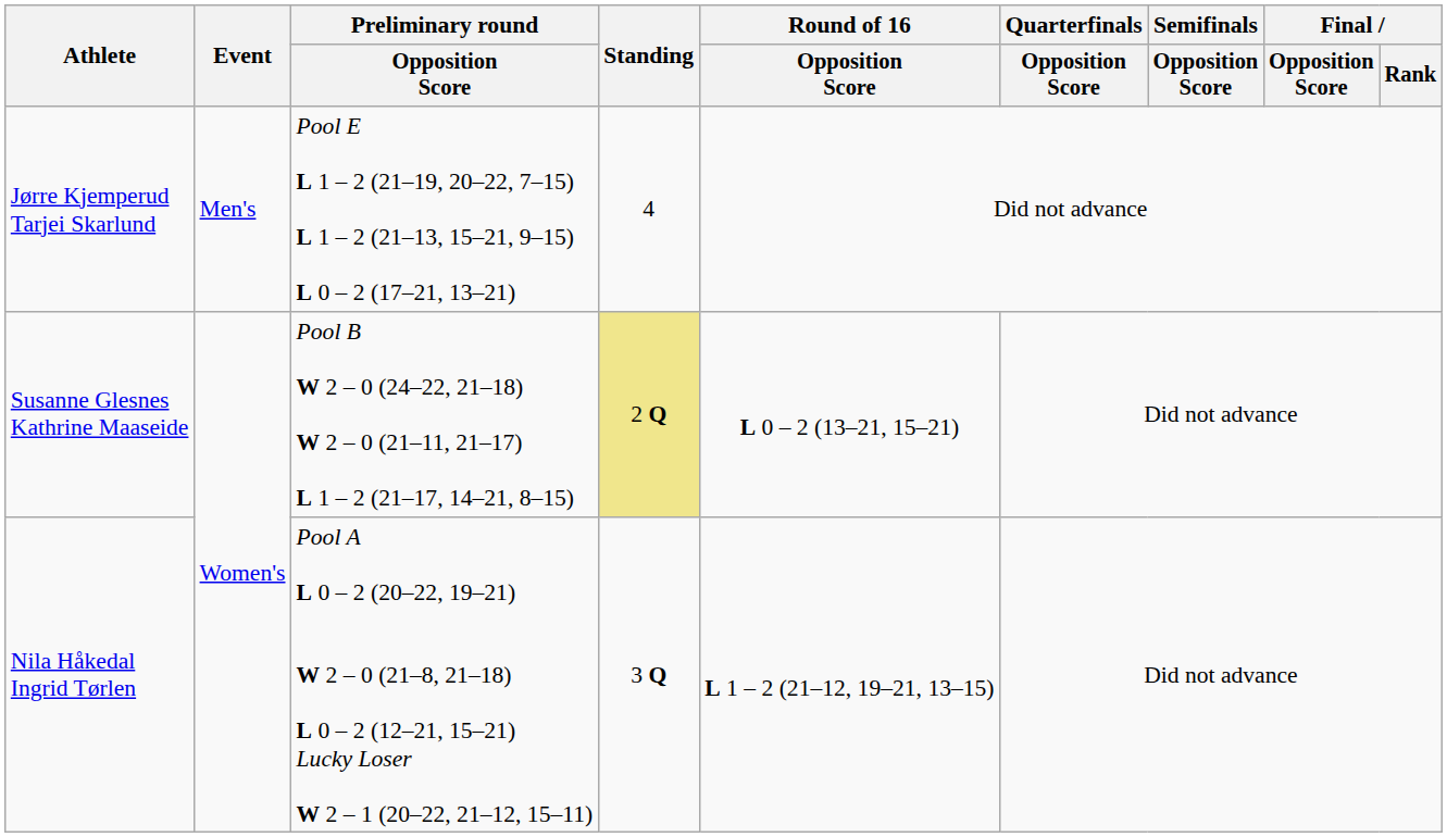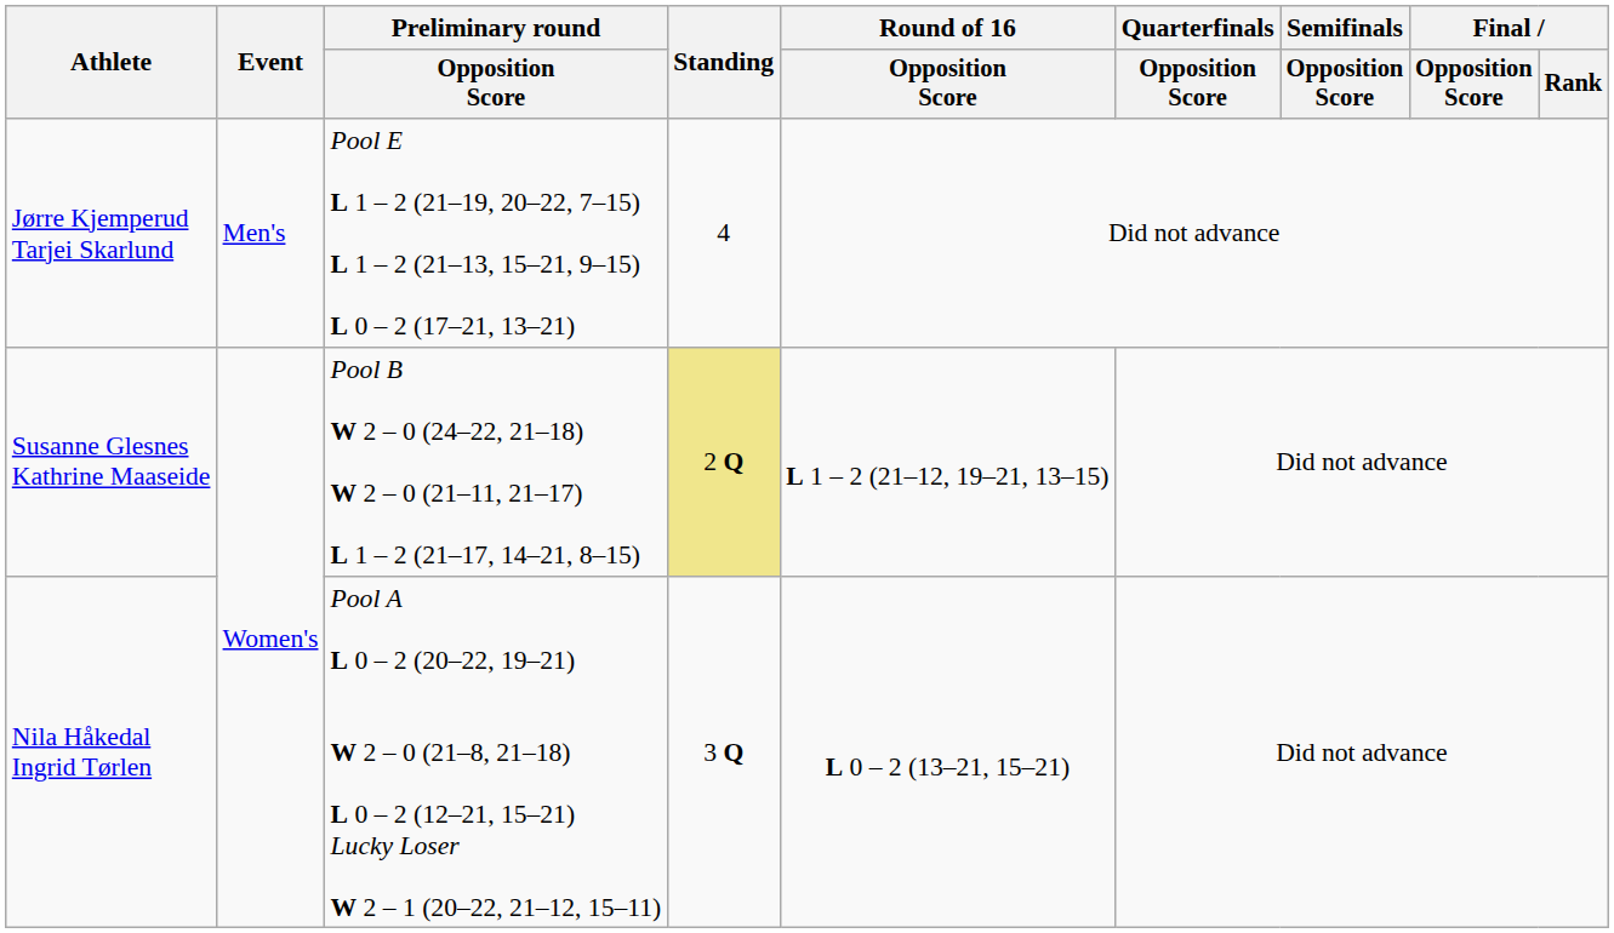 <table class=wikitable style="font-size:90%">
 <tr>
 <th rowspan="2">Athlete</th>
 <th rowspan="2">Event</th>
 <th>Preliminary round</th>
 <th rowspan="2">Standing</th>
 <th>Round of 16</th>
 <th>Quarterfinals</th>
 <th>Semifinals</th>
 <th colspan=2>Final / </th>
 </tr>
 <tr style="font-size:95%">
 <th>Opposition<br>Score</th>
 <th>Opposition<br>Score</th>
 <th>Opposition<br>Score</th>
 <th>Opposition<br>Score</th>
 <th>Opposition<br>Score</th>
 <th>Rank</th>
 </tr>
 <tr align=center>
 <td align=left><a href='#'>Jørre Kjemperud</a><br><a href='#'>Tarjei Skarlund</a></td>
 <td align=left><a href='#'>Men's</a></td>
 <td align=left><em>Pool E</em><br><br><strong>L</strong> 1 – 2 (21–19, 20–22, 7–15)<br><br><strong>L</strong> 1 – 2 (21–13, 15–21, 9–15)<br><br><strong>L</strong> 0 – 2 (17–21, 13–21)</td>
 <td>4</td>
 <td colspan=5>Did not advance</td>
 </tr>
 <tr align=center>
 <td align=left><a href='#'>Susanne Glesnes</a><br><a href='#'>Kathrine Maaseide</a></td>
 <td align=left rowspan=2><a href='#'>Women's</a></td>
 <td align=left><em>Pool B</em><br><br><strong>W</strong> 2 – 0 (24–22, 21–18)<br><br><strong>W</strong> 2 – 0 (21–11, 21–17)<br><br><strong>L</strong> 1 – 2 (21–17, 14–21, 8–15)</td>
 <td style="background: khaki;">2 <strong>Q</strong></td>
-<td><br><strong>L</strong> 0 – 2 (13–21, 15–21)</td>
+<td><br><strong>L</strong> 1 – 2 (21–12, 19–21, 13–15)</td>
 <td colspan=4>Did not advance</td>
 </tr>
 <tr align=center>
 <td align=left><a href='#'>Nila Håkedal</a><br><a href='#'>Ingrid Tørlen</a></td>
 <td align=left><em>Pool A</em><br><br><strong>L</strong> 0 – 2 (20–22, 19–21)<br><br><br><strong>W</strong> 2 – 0 (21–8, 21–18)<br><br><strong>L</strong> 0 – 2 (12–21, 15–21)<br><em>Lucky Loser</em><br><br><strong>W</strong> 2 – 1 (20–22, 21–12, 15–11)</td>
 <td>3 <strong>Q</strong></td>
-<td><br><strong>L</strong> 1 – 2 (21–12, 19–21, 13–15)</td>
+<td><br><strong>L</strong> 0 – 2 (13–21, 15–21)</td>
 <td colspan=4>Did not advance</td>
 </tr>
 </table>
